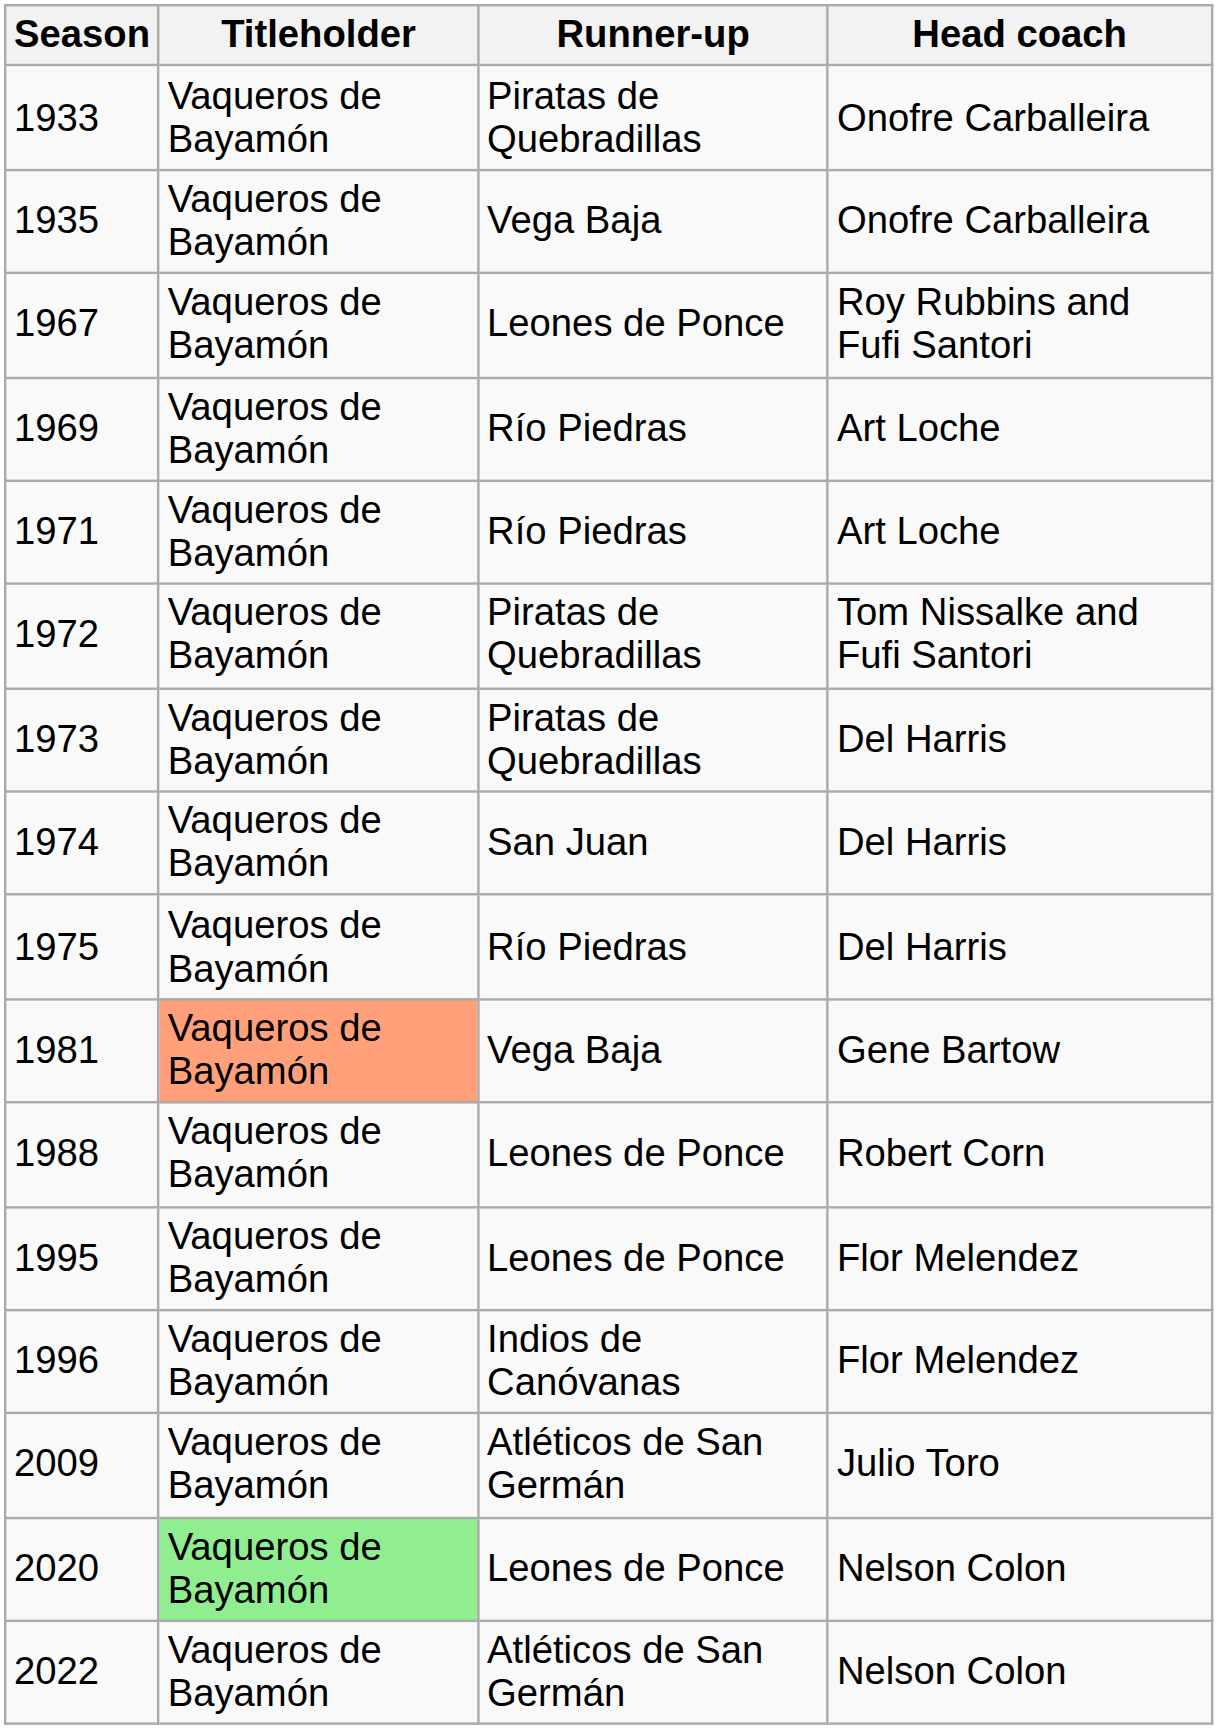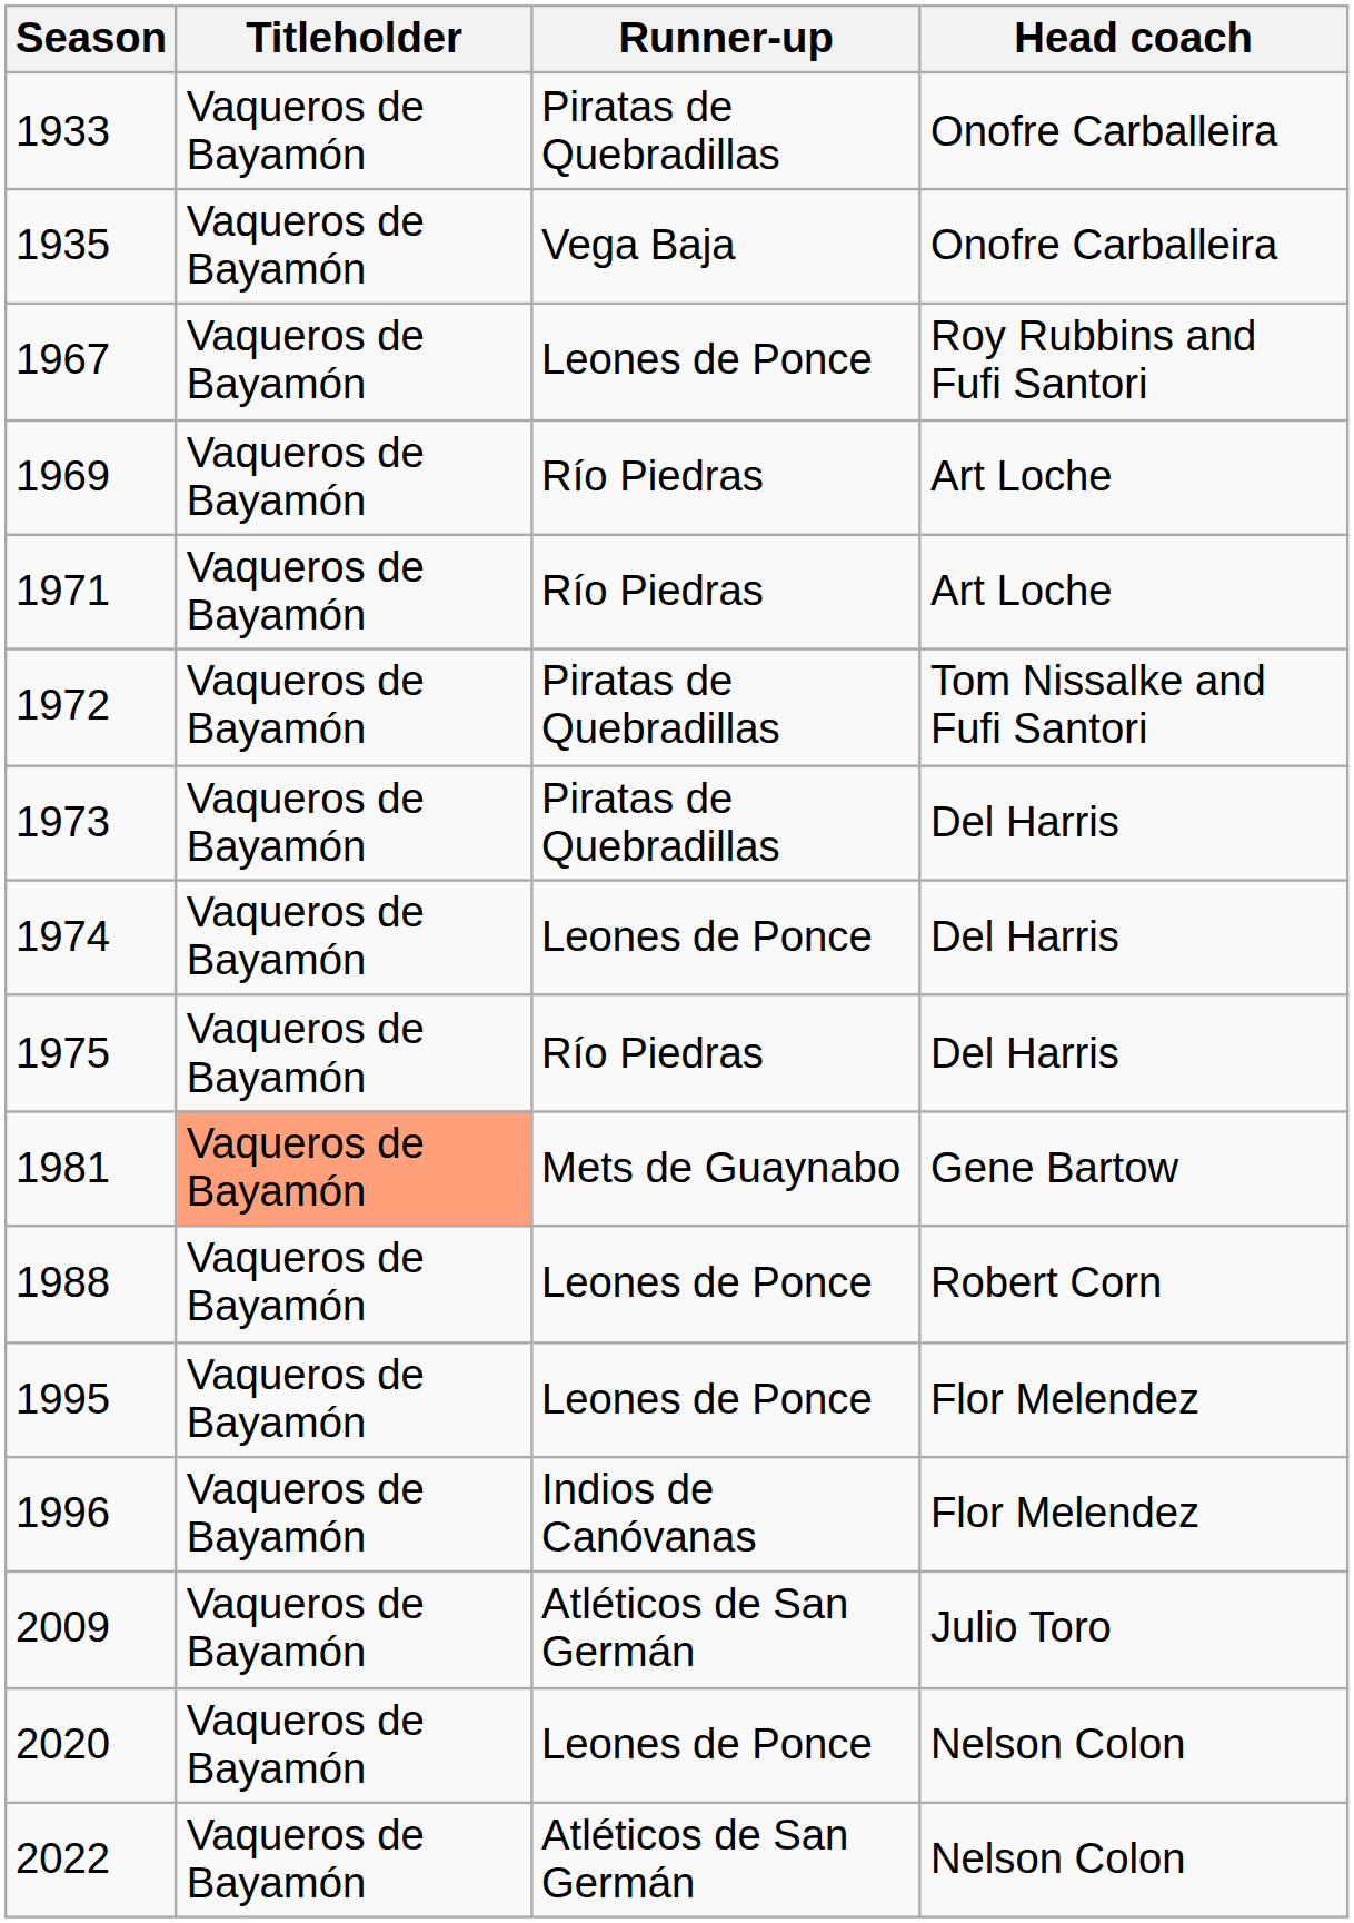 <table class="wikitable" width=40%>
 <tr>
 <th>Season</th>
 <th>Titleholder</th>
 <th>Runner-up</th>
 <th>Head coach</th>
 </tr>
 <tr>
 <td>1933</td>
 <td>Vaqueros de Bayamón</td>
 <td>Piratas de Quebradillas</td>
 <td>Onofre Carballeira</td>
 </tr>
 <tr>
 <td>1935</td>
 <td>Vaqueros de Bayamón</td>
 <td>Vega Baja</td>
 <td>Onofre Carballeira</td>
 </tr>
 <tr>
 <td>1967</td>
 <td>Vaqueros de Bayamón</td>
 <td>Leones de Ponce</td>
 <td>Roy Rubbins and Fufi Santori</td>
 </tr>
 <tr>
 <td>1969</td>
 <td>Vaqueros de Bayamón</td>
 <td>Río Piedras</td>
 <td>Art Loche</td>
 </tr>
 <tr>
 <td>1971</td>
 <td>Vaqueros de Bayamón</td>
 <td>Río Piedras</td>
 <td>Art Loche</td>
 </tr>
 <tr>
 <td>1972</td>
 <td>Vaqueros de Bayamón</td>
 <td>Piratas de Quebradillas</td>
 <td>Tom Nissalke and Fufi Santori</td>
 </tr>
 <tr>
 <td>1973</td>
 <td>Vaqueros de Bayamón</td>
 <td>Piratas de Quebradillas</td>
 <td>Del Harris</td>
 </tr>
 <tr>
 <td>1974</td>
 <td>Vaqueros de Bayamón</td>
-<td>San Juan</td>
+<td>Leones de Ponce</td>
 <td>Del Harris</td>
 </tr>
 <tr>
 <td>1975</td>
 <td>Vaqueros de Bayamón</td>
 <td>Río Piedras</td>
 <td>Del Harris</td>
 </tr>
 <tr>
 <td>1981</td>
 <td style="background: lightsalmon;">Vaqueros de Bayamón</td>
-<td>Vega Baja</td>
+<td>Mets de Guaynabo</td>
 <td>Gene Bartow</td>
 </tr>
 <tr>
 <td>1988</td>
 <td>Vaqueros de Bayamón</td>
 <td>Leones de Ponce</td>
 <td>Robert Corn</td>
 </tr>
 <tr>
 <td>1995</td>
 <td>Vaqueros de Bayamón</td>
 <td>Leones de Ponce</td>
 <td>Flor Melendez</td>
 </tr>
 <tr>
 <td>1996</td>
 <td>Vaqueros de Bayamón</td>
 <td>Indios de Canóvanas</td>
 <td>Flor Melendez</td>
 </tr>
 <tr>
 <td>2009</td>
 <td>Vaqueros de Bayamón</td>
 <td>Atléticos de San Germán</td>
 <td>Julio Toro</td>
 </tr>
 <tr>
 <td>2020</td>
-<td style="background: lightgreen;">Vaqueros de Bayamón</td>
+<td>Vaqueros de Bayamón</td>
 <td>Leones de Ponce</td>
 <td>Nelson Colon</td>
 </tr>
 <tr>
 <td>2022</td>
 <td>Vaqueros de Bayamón</td>
 <td>Atléticos de San Germán</td>
 <td>Nelson Colon</td>
 </tr>
 </table>
